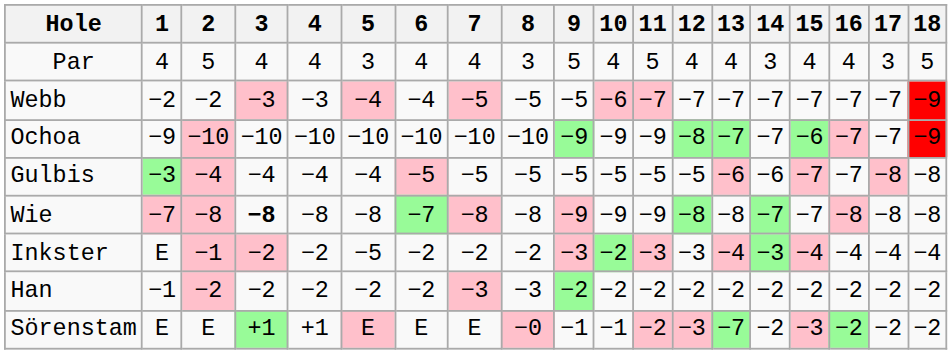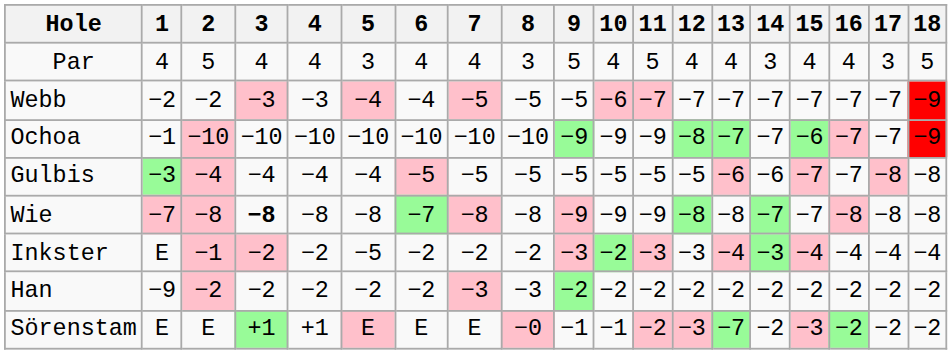 <table class="wikitable" style="text-align:center">
 <tr>
 <th>Hole</th>
 <th>1</th>
 <th>2</th>
 <th>3</th>
 <th>4</th>
 <th>5</th>
 <th>6</th>
 <th>7</th>
 <th>8</th>
 <th>9</th>
 <th>10</th>
 <th>11</th>
 <th>12</th>
 <th>13</th>
 <th>14</th>
 <th>15</th>
 <th>16</th>
 <th>17</th>
 <th>18</th>
 </tr>
 <tr>
 <td>Par</td>
 <td>4</td>
 <td>5</td>
 <td>4</td>
 <td>4</td>
 <td>3</td>
 <td>4</td>
 <td>4</td>
 <td>3</td>
 <td>5</td>
 <td>4</td>
 <td>5</td>
 <td>4</td>
 <td>4</td>
 <td>3</td>
 <td>4</td>
 <td>4</td>
 <td>3</td>
 <td>5</td>
 </tr>
 <tr>
 <td align=left> Webb</td>
 <td>−2</td>
 <td>−2</td>
 <td style="background: Pink;">−3</td>
 <td>−3</td>
 <td style="background: Pink;">−4</td>
 <td>−4</td>
 <td style="background: Pink;">−5</td>
 <td>−5</td>
 <td>−5</td>
 <td style="background: Pink;">−6</td>
 <td style="background: Pink;">−7</td>
 <td>−7</td>
 <td>−7</td>
 <td>−7</td>
 <td>−7</td>
 <td>−7</td>
 <td>−7</td>
 <td style="background: Red;">−9</td>
 </tr>
 <tr>
 <td align=left> Ochoa</td>
-<td>−9</td>
+<td>−1</td>
 <td style="background: Pink;">−10</td>
 <td>−10</td>
 <td>−10</td>
 <td>−10</td>
 <td>−10</td>
 <td>−10</td>
 <td>−10</td>
 <td style="background: PaleGreen;">−9</td>
 <td>−9</td>
 <td>−9</td>
 <td style="background: PaleGreen;">−8</td>
 <td style="background: PaleGreen;">−7</td>
 <td>−7</td>
 <td style="background: PaleGreen;">−6</td>
 <td style="background: Pink;">−7</td>
 <td>−7</td>
 <td style="background: Red;">−9</td>
 </tr>
 <tr>
 <td align=left> Gulbis</td>
 <td style="background: PaleGreen;">−3</td>
 <td style="background: Pink;">−4</td>
 <td>−4</td>
 <td>−4</td>
 <td>−4</td>
 <td style="background: Pink;">−5</td>
 <td>−5</td>
 <td>−5</td>
 <td>−5</td>
 <td>−5</td>
 <td>−5</td>
 <td>−5</td>
 <td style="background: Pink;">−6</td>
 <td>−6</td>
 <td style="background: Pink;">−7</td>
 <td>−7</td>
 <td style="background: Pink;">−8</td>
 <td>−8</td>
 </tr>
 <tr>
 <td align=left> Wie</td>
 <td style="background: Pink;">−7</td>
 <td style="background: Pink;">−8</td>
 <td><strong>−8</strong></td>
 <td>−8</td>
 <td>−8</td>
 <td style="background: PaleGreen;">−7</td>
 <td style="background: Pink;">−8</td>
 <td>−8</td>
 <td style="background: Pink;">−9</td>
 <td>−9</td>
 <td>−9</td>
 <td style="background: PaleGreen;">−8</td>
 <td>−8</td>
 <td style="background: PaleGreen;">−7</td>
 <td>−7</td>
 <td style="background: Pink;">−8</td>
 <td>−8</td>
 <td>−8</td>
 </tr>
 <tr>
 <td align=left> Inkster</td>
 <td>E</td>
 <td style="background: Pink;">−1</td>
 <td style="background: Pink;">−2</td>
 <td>−2</td>
 <td>−5</td>
 <td>−2</td>
 <td>−2</td>
 <td>−2</td>
 <td style="background: Pink;">−3</td>
 <td style="background: PaleGreen;">−2</td>
 <td style="background: Pink;">−3</td>
 <td>−3</td>
 <td style="background: Pink;">−4</td>
 <td style="background: PaleGreen;">−3</td>
 <td style="background: Pink;">−4</td>
 <td>−4</td>
 <td>−4</td>
 <td>−4</td>
 </tr>
 <tr>
 <td align=left> Han</td>
-<td>−1</td>
+<td>−9</td>
 <td style="background: Pink;">−2</td>
 <td>−2</td>
 <td>−2</td>
 <td>−2</td>
 <td>−2</td>
 <td style="background: Pink;">−3</td>
 <td>−3</td>
 <td style="background: PaleGreen;">−2</td>
 <td>−2</td>
 <td>−2</td>
 <td>−2</td>
 <td>−2</td>
 <td>−2</td>
 <td>−2</td>
 <td>−2</td>
 <td>−2</td>
 <td>−2</td>
 </tr>
 <tr>
 <td align=left> Sörenstam</td>
 <td>E</td>
 <td>E</td>
 <td style="background: PaleGreen;">+1</td>
 <td>+1</td>
 <td style="background: Pink;">E</td>
 <td>E</td>
 <td>E</td>
 <td style="background: Pink;">−0</td>
 <td>−1</td>
 <td>−1</td>
 <td style="background: Pink;">−2</td>
 <td style="background: Pink;">−3</td>
 <td style="background: PaleGreen;">−7</td>
 <td>−2</td>
 <td style="background: Pink;">−3</td>
 <td style="background: PaleGreen;">−2</td>
 <td>−2</td>
 <td>−2</td>
 </tr>
 </table>
